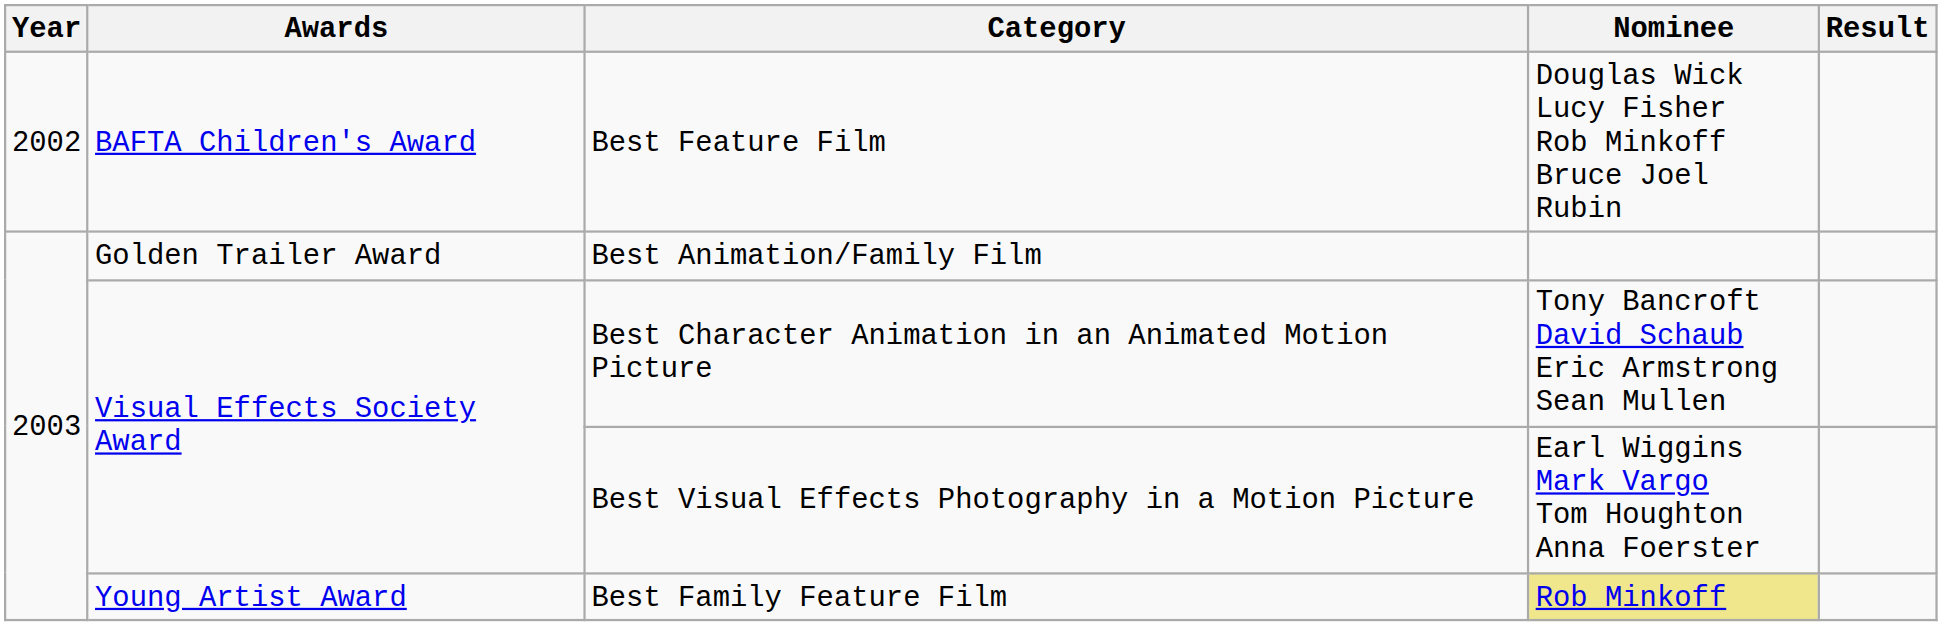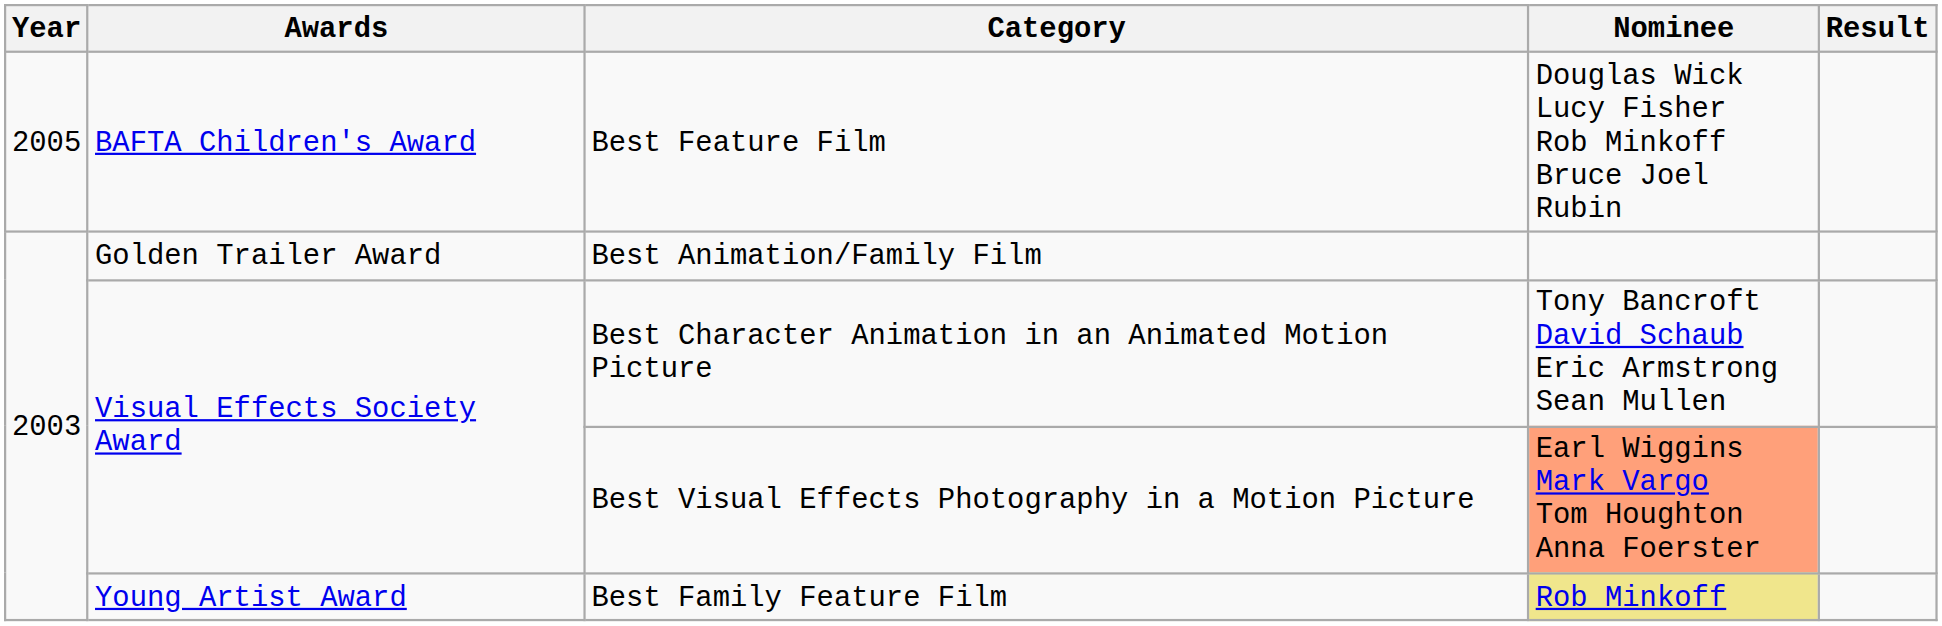 <table class="wikitable">
 <tr>
 <th>Year</th>
 <th>Awards</th>
 <th>Category</th>
 <th>Nominee</th>
 <th>Result</th>
 </tr>
 <tr>
-<td>2002</td>
+<td>2005</td>
 <td><a href='#'>BAFTA Children's Award</a></td>
 <td>Best Feature Film</td>
 <td>Douglas Wick <br>Lucy Fisher <br>Rob Minkoff <br>Bruce Joel Rubin</td>
 <td></td>
 </tr>
 <tr>
 <td rowspan="4">2003</td>
 <td>Golden Trailer Award</td>
 <td>Best Animation/Family Film</td>
 <td></td>
 <td></td>
 </tr>
 <tr>
 <td rowspan="2"><a href='#'>Visual Effects Society Award</a></td>
 <td>Best Character Animation in an Animated Motion Picture</td>
 <td>Tony Bancroft <br><a href='#'>David Schaub</a> <br>Eric Armstrong <br>Sean Mullen</td>
 <td></td>
 </tr>
 <tr>
 <td>Best Visual Effects Photography in a Motion Picture</td>
-<td>Earl Wiggins <br><a href='#'>Mark Vargo</a> <br>Tom Houghton <br>Anna Foerster</td>
+<td style="background: lightsalmon;">Earl Wiggins <br><a href='#'>Mark Vargo</a> <br>Tom Houghton <br>Anna Foerster</td>
 <td></td>
 </tr>
 <tr>
 <td><a href='#'>Young Artist Award</a></td>
 <td>Best Family Feature Film</td>
 <td style="background: khaki;"><a href='#'>Rob Minkoff</a></td>
 <td></td>
 </tr>
 </table>
